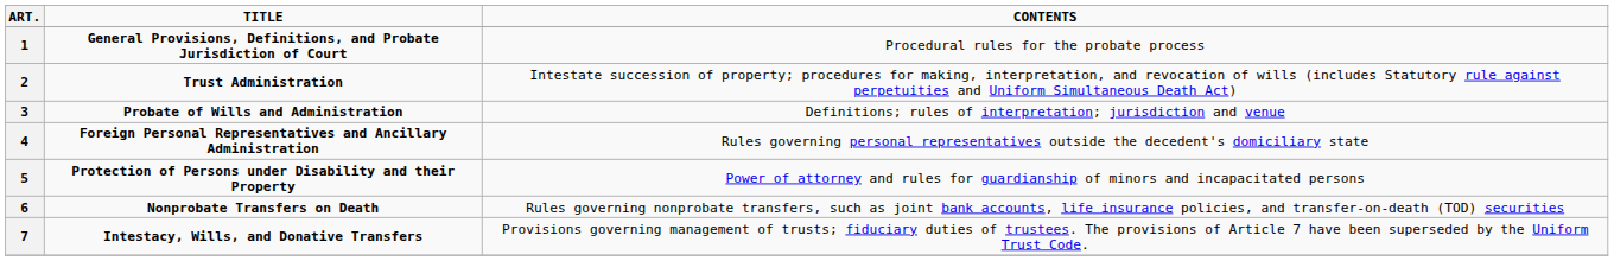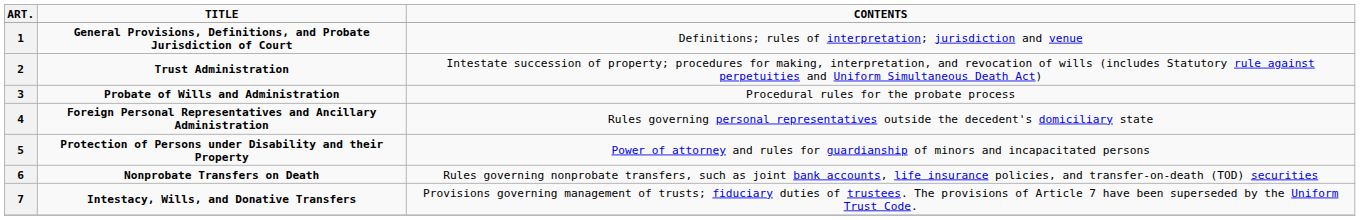 <table class="wikitable" style="left; text-align:center; margin:1em 0 1em 1em">
 <tr>
 <th><strong>ART.</strong></th>
 <td><strong>TITLE</strong></td>
 <td><strong>CONTENTS</strong></td>
 </tr>
 <tr>
 </tr>
 <tr>
 <th>1</th>
 <td><strong>General Provisions, Definitions, and Probate Jurisdiction of Court</strong></td>
-<td>Procedural rules for the probate process</td>
+<td>Definitions; rules of <a href='#'>interpretation</a>; <a href='#'>jurisdiction</a> and <a href='#'>venue</a></td>
 </tr>
 <tr>
 <th>2</th>
 <td><strong>Trust Administration</strong></td>
 <td>Intestate succession of property; procedures for making, interpretation, and revocation of wills (includes Statutory <a href='#'>rule against perpetuities</a> and <a href='#'>Uniform Simultaneous Death Act</a>)</td>
 </tr>
 <tr>
 <th>3</th>
 <td><strong>Probate of Wills and Administration</strong></td>
-<td>Definitions; rules of <a href='#'>interpretation</a>; <a href='#'>jurisdiction</a> and <a href='#'>venue</a></td>
+<td>Procedural rules for the probate process</td>
 </tr>
 <tr>
 <th>4</th>
 <td><strong>Foreign Personal Representatives and Ancillary Administration</strong></td>
 <td>Rules governing <a href='#'>personal representatives</a> outside the decedent's <a href='#'>domiciliary</a> state</td>
 </tr>
 <tr>
 <th>5</th>
 <td><strong>Protection of Persons under Disability and their Property</strong></td>
 <td><a href='#'>Power of attorney</a> and rules for <a href='#'>guardianship</a> of minors and incapacitated persons</td>
 </tr>
 <tr>
 <th>6</th>
 <td><strong>Nonprobate Transfers on Death</strong></td>
 <td>Rules governing nonprobate transfers, such as joint <a href='#'>bank accounts</a>, <a href='#'>life insurance</a> policies, and transfer-on-death (TOD) <a href='#'>securities</a></td>
 </tr>
 <tr>
 <th>7</th>
 <td><strong>Intestacy, Wills, and Donative Transfers</strong></td>
 <td>Provisions governing management of trusts; <a href='#'>fiduciary</a> duties of <a href='#'>trustees</a>.  The provisions of Article 7 have been superseded by the <a href='#'>Uniform Trust Code</a>.</td>
 </tr>
 <tr>
 </tr>
 </table>
